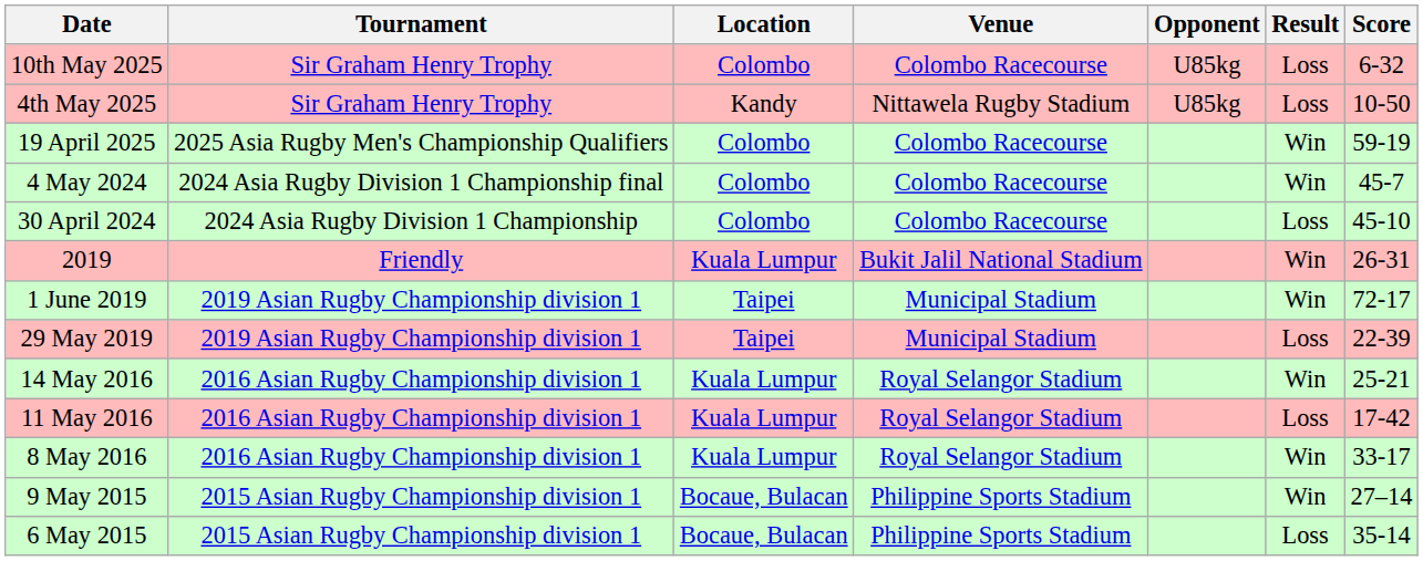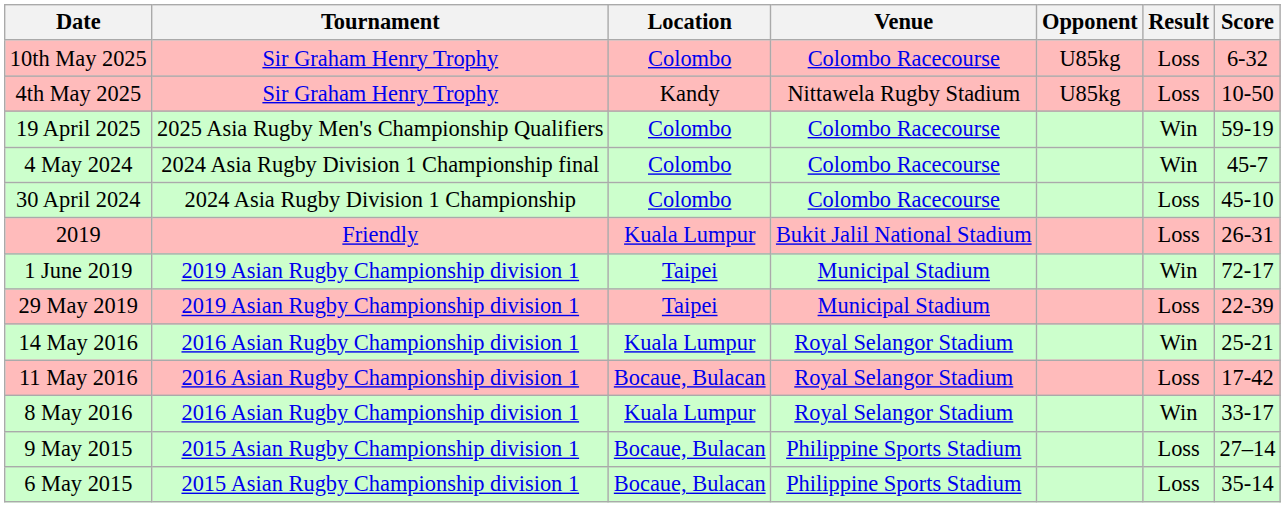 <table class="wikitable sortable" style="text-align:center">
 <tr>
 <th>Date</th>
 <th>Tournament</th>
 <th>Location</th>
 <th>Venue</th>
 <th>Opponent</th>
 <th>Result</th>
 <th>Score</th>
 </tr>
 <tr style="background:#fbb;">
 <td>10th May 2025</td>
 <td><a href='#'>Sir Graham Henry Trophy</a></td>
 <td><a href='#'>Colombo</a></td>
 <td><a href='#'>Colombo Racecourse</a></td>
 <td> U85kg</td>
 <td>Loss</td>
 <td>6-32</td>
 </tr>
 <tr style="background:#fbb;">
 <td>4th May 2025</td>
 <td><a href='#'>Sir Graham Henry Trophy</a></td>
 <td>Kandy</td>
 <td>Nittawela Rugby Stadium</td>
 <td> U85kg</td>
 <td>Loss</td>
 <td>10-50</td>
 </tr>
 <tr style="background:#cfc;">
 <td>19 April 2025</td>
 <td>2025 Asia Rugby Men's Championship Qualifiers</td>
 <td><a href='#'>Colombo</a></td>
 <td><a href='#'>Colombo Racecourse</a></td>
 <td align=left></td>
 <td>Win</td>
 <td>59-19</td>
 </tr>
 <tr style="background:#cfc;">
 <td>4 May 2024</td>
 <td>2024 Asia Rugby Division 1 Championship final</td>
 <td><a href='#'>Colombo</a></td>
 <td><a href='#'>Colombo Racecourse</a></td>
 <td align=left></td>
 <td>Win</td>
 <td>45-7</td>
 </tr>
 <tr style="background:#cfc;">
 <td>30 April 2024</td>
 <td>2024 Asia Rugby Division 1 Championship</td>
 <td><a href='#'>Colombo</a></td>
 <td><a href='#'>Colombo Racecourse</a></td>
 <td align=left></td>
 <td>Loss</td>
 <td>45-10</td>
 </tr>
 <tr style="background:#fbb;">
 <td>2019</td>
 <td><a href='#'>Friendly</a></td>
 <td><a href='#'>Kuala Lumpur</a></td>
 <td><a href='#'>Bukit Jalil National Stadium</a></td>
 <td align=left></td>
-<td>Win</td>
+<td>Loss</td>
 <td>26-31</td>
 </tr>
 <tr style="background:#cfc;">
 <td>1 June 2019</td>
 <td><a href='#'>2019 Asian Rugby Championship division 1</a></td>
 <td><a href='#'>Taipei</a></td>
 <td><a href='#'>Municipal Stadium</a></td>
 <td align=left></td>
 <td>Win</td>
 <td>72-17</td>
 </tr>
 <tr style="background:#fbb;">
 <td>29 May 2019</td>
 <td><a href='#'>2019 Asian Rugby Championship division 1</a></td>
 <td><a href='#'>Taipei</a></td>
 <td><a href='#'>Municipal Stadium</a></td>
 <td align=left></td>
 <td>Loss</td>
 <td>22-39</td>
 </tr>
 <tr style="background:#cfc;">
 <td>14 May 2016</td>
 <td><a href='#'>2016 Asian Rugby Championship division 1</a></td>
 <td><a href='#'>Kuala Lumpur</a></td>
 <td><a href='#'>Royal Selangor Stadium</a></td>
 <td align=left></td>
 <td>Win</td>
 <td>25-21</td>
 </tr>
 <tr style="background:#fbb;">
 <td>11 May 2016</td>
 <td><a href='#'>2016 Asian Rugby Championship division 1</a></td>
-<td><a href='#'>Kuala Lumpur</a></td>
+<td><a href='#'>Bocaue, Bulacan</a></td>
 <td><a href='#'>Royal Selangor Stadium</a></td>
 <td align=left></td>
 <td>Loss</td>
 <td>17-42</td>
 </tr>
 <tr style="background:#cfc;">
 <td>8 May 2016</td>
 <td><a href='#'>2016 Asian Rugby Championship division 1</a></td>
 <td><a href='#'>Kuala Lumpur</a></td>
 <td><a href='#'>Royal Selangor Stadium</a></td>
 <td align=left></td>
 <td>Win</td>
 <td>33-17</td>
 </tr>
 <tr style="background:#cfc;">
 <td>9 May 2015</td>
 <td><a href='#'>2015 Asian Rugby Championship division 1</a></td>
 <td><a href='#'>Bocaue, Bulacan</a></td>
 <td><a href='#'>Philippine Sports Stadium</a></td>
 <td align=left></td>
-<td>Win</td>
+<td>Loss</td>
 <td>27–14</td>
 </tr>
 <tr style="background:#cfc;">
 <td>6 May 2015</td>
 <td><a href='#'>2015 Asian Rugby Championship division 1</a></td>
 <td><a href='#'>Bocaue, Bulacan</a></td>
 <td><a href='#'>Philippine Sports Stadium</a></td>
 <td align=left></td>
 <td>Loss</td>
 <td>35-14</td>
 </tr>
 </table>
